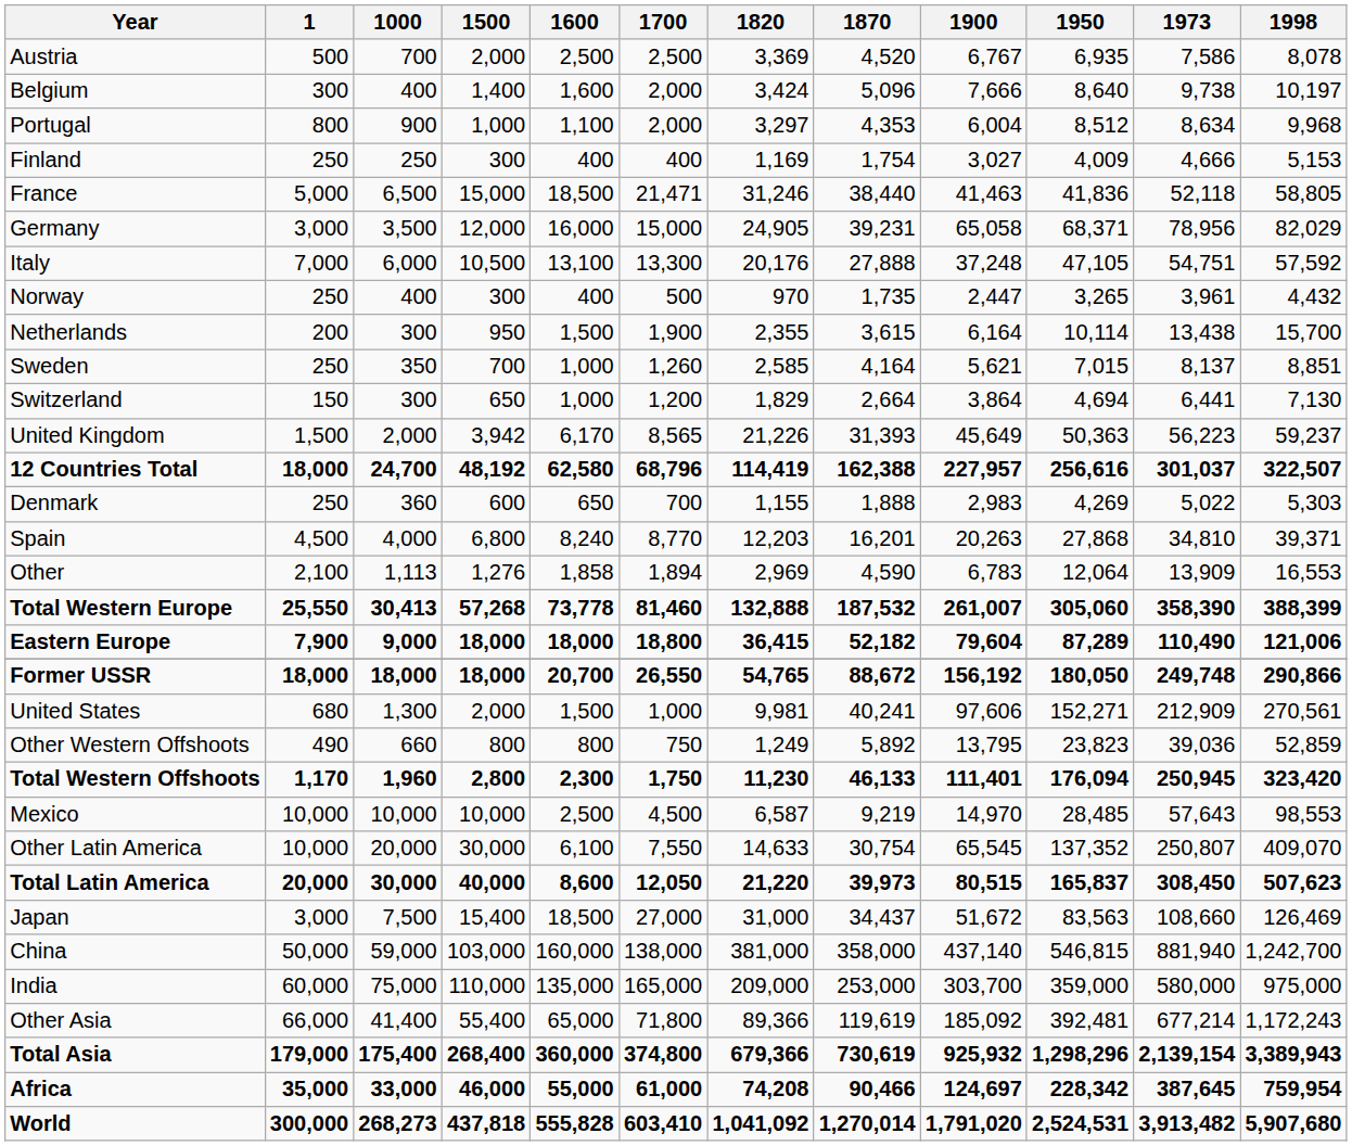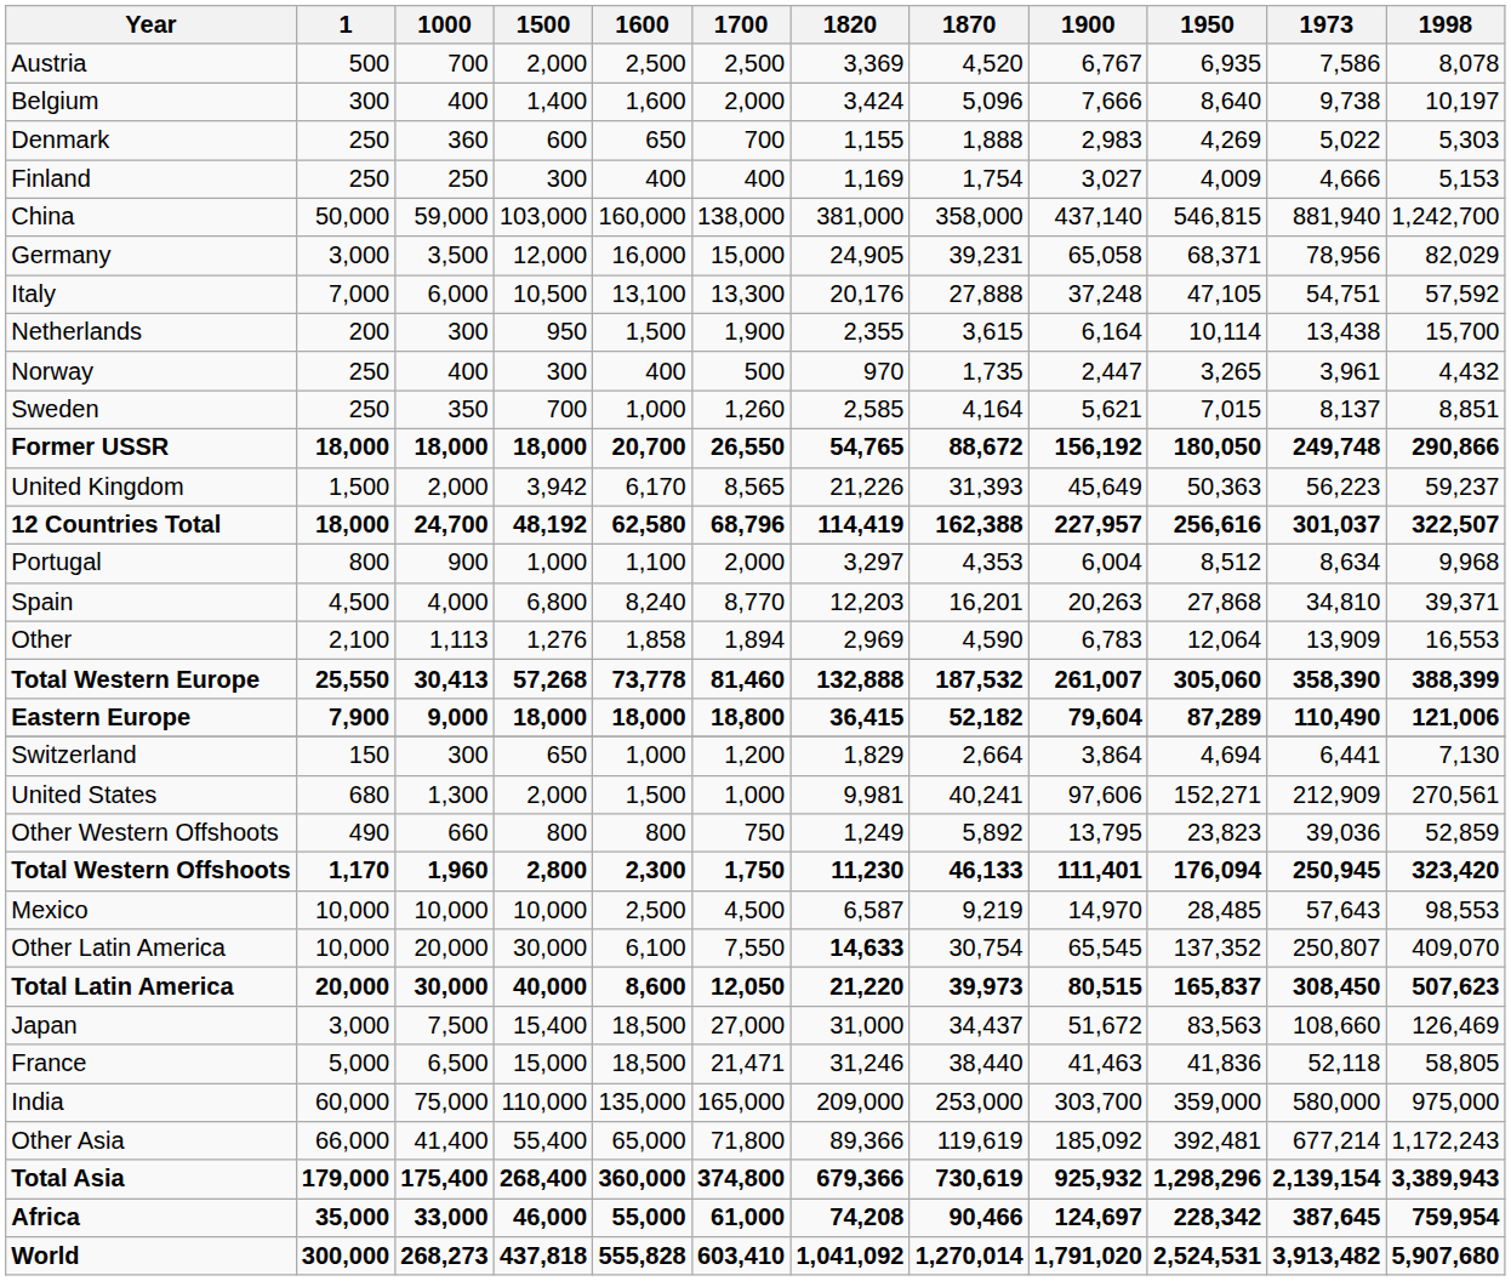 <table class="wikitable sortable" style="text-align: right;">
 <tr>
 <th scope="col">Year</th>
 <th scope="col">1</th>
 <th scope="col">1000</th>
 <th scope="col">1500</th>
 <th scope="col">1600</th>
 <th scope="col">1700</th>
 <th scope="col">1820</th>
 <th scope="col">1870</th>
 <th scope="col">1900</th>
 <th scope="col">1950</th>
 <th scope="col">1973</th>
 <th scope="col">1998</th>
 </tr>
 <tr>
 <td style="text-align: left;">Austria</td>
 <td>500</td>
 <td>700</td>
 <td>2,000</td>
 <td>2,500</td>
 <td>2,500</td>
 <td>3,369</td>
 <td>4,520</td>
 <td>6,767</td>
 <td>6,935</td>
 <td>7,586</td>
 <td>8,078</td>
 </tr>
 <tr>
 <td style="text-align: left;">Belgium</td>
 <td>300</td>
 <td>400</td>
 <td>1,400</td>
 <td>1,600</td>
 <td>2,000</td>
 <td>3,424</td>
 <td>5,096</td>
 <td>7,666</td>
 <td>8,640</td>
 <td>9,738</td>
 <td>10,197</td>
 </tr>
 <tr>
-<td style="text-align: left;">Portugal</td>
-<td>800</td>
-<td>900</td>
-<td>1,000</td>
-<td>1,100</td>
-<td>2,000</td>
-<td>3,297</td>
-<td>4,353</td>
-<td>6,004</td>
-<td>8,512</td>
-<td>8,634</td>
-<td>9,968</td>
+<td style="text-align: left;">Denmark</td>
+<td>250</td>
+<td>360</td>
+<td>600</td>
+<td>650</td>
+<td>700</td>
+<td>1,155</td>
+<td>1,888</td>
+<td>2,983</td>
+<td>4,269</td>
+<td>5,022</td>
+<td>5,303</td>
 </tr>
 <tr>
 <td style="text-align: left;">Finland</td>
 <td>250</td>
 <td>250</td>
 <td>300</td>
 <td>400</td>
 <td>400</td>
 <td>1,169</td>
 <td>1,754</td>
 <td>3,027</td>
 <td>4,009</td>
 <td>4,666</td>
 <td>5,153</td>
 </tr>
 <tr>
-<td style="text-align: left;">France</td>
-<td>5,000</td>
-<td>6,500</td>
-<td>15,000</td>
-<td>18,500</td>
-<td>21,471</td>
-<td>31,246</td>
-<td>38,440</td>
-<td>41,463</td>
-<td>41,836</td>
-<td>52,118</td>
-<td>58,805</td>
+<td style="text-align: left;">China</td>
+<td>50,000</td>
+<td>59,000</td>
+<td>103,000</td>
+<td>160,000</td>
+<td>138,000</td>
+<td>381,000</td>
+<td>358,000</td>
+<td>437,140</td>
+<td>546,815</td>
+<td>881,940</td>
+<td>1,242,700</td>
 </tr>
 <tr>
 <td style="text-align: left;">Germany</td>
 <td>3,000</td>
 <td>3,500</td>
 <td>12,000</td>
 <td>16,000</td>
 <td>15,000</td>
 <td>24,905</td>
 <td>39,231</td>
 <td>65,058</td>
 <td>68,371</td>
 <td>78,956</td>
 <td>82,029</td>
 </tr>
 <tr>
 <td style="text-align: left;">Italy</td>
 <td>7,000</td>
 <td>6,000</td>
 <td>10,500</td>
 <td>13,100</td>
 <td>13,300</td>
 <td>20,176</td>
 <td>27,888</td>
 <td>37,248</td>
 <td>47,105</td>
 <td>54,751</td>
 <td>57,592</td>
 </tr>
 <tr>
+<td style="text-align: left;">Netherlands</td>
+<td>200</td>
+<td>300</td>
+<td>950</td>
+<td>1,500</td>
+<td>1,900</td>
+<td>2,355</td>
+<td>3,615</td>
+<td>6,164</td>
+<td>10,114</td>
+<td>13,438</td>
+<td>15,700</td>
+</tr>
+<tr>
 <td style="text-align: left;">Norway</td>
 <td>250</td>
 <td>400</td>
 <td>300</td>
 <td>400</td>
 <td>500</td>
 <td>970</td>
 <td>1,735</td>
 <td>2,447</td>
 <td>3,265</td>
 <td>3,961</td>
 <td>4,432</td>
-</tr>
-<tr>
-<td style="text-align: left;">Netherlands</td>
-<td>200</td>
-<td>300</td>
-<td>950</td>
-<td>1,500</td>
-<td>1,900</td>
-<td>2,355</td>
-<td>3,615</td>
-<td>6,164</td>
-<td>10,114</td>
-<td>13,438</td>
-<td>15,700</td>
 </tr>
 <tr>
 <td style="text-align: left;">Sweden</td>
 <td>250</td>
 <td>350</td>
 <td>700</td>
 <td>1,000</td>
 <td>1,260</td>
 <td>2,585</td>
 <td>4,164</td>
 <td>5,621</td>
 <td>7,015</td>
 <td>8,137</td>
 <td>8,851</td>
 </tr>
-<tr>
-<td style="text-align: left;">Switzerland</td>
-<td>150</td>
-<td>300</td>
-<td>650</td>
-<td>1,000</td>
-<td>1,200</td>
-<td>1,829</td>
-<td>2,664</td>
-<td>3,864</td>
-<td>4,694</td>
-<td>6,441</td>
-<td>7,130</td>
+<tr style="font-weight: bold;" |>
+<td style="text-align: left;">Former USSR</td>
+<td>18,000</td>
+<td>18,000</td>
+<td>18,000</td>
+<td>20,700</td>
+<td>26,550</td>
+<td>54,765</td>
+<td>88,672</td>
+<td>156,192</td>
+<td>180,050</td>
+<td>249,748</td>
+<td>290,866</td>
 </tr>
 <tr>
 <td style="text-align: left;">United Kingdom</td>
 <td>1,500</td>
 <td>2,000</td>
 <td>3,942</td>
 <td>6,170</td>
 <td>8,565</td>
 <td>21,226</td>
 <td>31,393</td>
 <td>45,649</td>
 <td>50,363</td>
 <td>56,223</td>
 <td>59,237</td>
 </tr>
 <tr style="font-weight: bold;" |>
 <td style="text-align: left;">12 Countries Total</td>
 <td>18,000</td>
 <td>24,700</td>
 <td>48,192</td>
 <td>62,580</td>
 <td>68,796</td>
 <td>114,419</td>
 <td>162,388</td>
 <td>227,957</td>
 <td>256,616</td>
 <td>301,037</td>
 <td>322,507</td>
 </tr>
 <tr>
-<td style="text-align: left;">Denmark</td>
-<td>250</td>
-<td>360</td>
-<td>600</td>
-<td>650</td>
-<td>700</td>
-<td>1,155</td>
-<td>1,888</td>
-<td>2,983</td>
-<td>4,269</td>
-<td>5,022</td>
-<td>5,303</td>
+<td style="text-align: left;">Portugal</td>
+<td>800</td>
+<td>900</td>
+<td>1,000</td>
+<td>1,100</td>
+<td>2,000</td>
+<td>3,297</td>
+<td>4,353</td>
+<td>6,004</td>
+<td>8,512</td>
+<td>8,634</td>
+<td>9,968</td>
 </tr>
 <tr>
 <td style="text-align: left;">Spain</td>
 <td>4,500</td>
 <td>4,000</td>
 <td>6,800</td>
 <td>8,240</td>
 <td>8,770</td>
 <td>12,203</td>
 <td>16,201</td>
 <td>20,263</td>
 <td>27,868</td>
 <td>34,810</td>
 <td>39,371</td>
 </tr>
 <tr>
 <td style="text-align: left;">Other</td>
 <td>2,100</td>
 <td>1,113</td>
 <td>1,276</td>
 <td>1,858</td>
 <td>1,894</td>
 <td>2,969</td>
 <td>4,590</td>
 <td>6,783</td>
 <td>12,064</td>
 <td>13,909</td>
 <td>16,553</td>
 </tr>
 <tr style="font-weight: bold;" |>
 <td style="text-align: left;">Total Western Europe</td>
 <td>25,550</td>
 <td>30,413</td>
 <td>57,268</td>
 <td>73,778</td>
 <td>81,460</td>
 <td>132,888</td>
 <td>187,532</td>
 <td>261,007</td>
 <td>305,060</td>
 <td>358,390</td>
 <td>388,399</td>
 </tr>
 <tr style="font-weight: bold;" |>
 <td style="text-align: left;">Eastern Europe</td>
 <td>7,900</td>
 <td>9,000</td>
 <td>18,000</td>
 <td>18,000</td>
 <td>18,800</td>
 <td>36,415</td>
 <td>52,182</td>
 <td>79,604</td>
 <td>87,289</td>
 <td>110,490</td>
 <td>121,006</td>
 </tr>
 <tr>
 </tr>
-<tr style="font-weight: bold;" |>
-<td style="text-align: left;">Former USSR</td>
-<td>18,000</td>
-<td>18,000</td>
-<td>18,000</td>
-<td>20,700</td>
-<td>26,550</td>
-<td>54,765</td>
-<td>88,672</td>
-<td>156,192</td>
-<td>180,050</td>
-<td>249,748</td>
-<td>290,866</td>
+<tr>
+<td style="text-align: left;">Switzerland</td>
+<td>150</td>
+<td>300</td>
+<td>650</td>
+<td>1,000</td>
+<td>1,200</td>
+<td>1,829</td>
+<td>2,664</td>
+<td>3,864</td>
+<td>4,694</td>
+<td>6,441</td>
+<td>7,130</td>
 </tr>
 <tr>
 <td style="text-align: left;">United States</td>
 <td>680</td>
 <td>1,300</td>
 <td>2,000</td>
 <td>1,500</td>
 <td>1,000</td>
 <td>9,981</td>
 <td>40,241</td>
 <td>97,606</td>
 <td>152,271</td>
 <td>212,909</td>
 <td>270,561</td>
 </tr>
 <tr>
 <td style="text-align: left;">Other Western Offshoots</td>
 <td>490</td>
 <td>660</td>
 <td>800</td>
 <td>800</td>
 <td>750</td>
 <td>1,249</td>
 <td>5,892</td>
 <td>13,795</td>
 <td>23,823</td>
 <td>39,036</td>
 <td>52,859</td>
 </tr>
 <tr style="font-weight: bold;" |>
 <td style="text-align: left;">Total Western Offshoots</td>
 <td>1,170</td>
 <td>1,960</td>
 <td>2,800</td>
 <td>2,300</td>
 <td>1,750</td>
 <td>11,230</td>
 <td>46,133</td>
 <td>111,401</td>
 <td>176,094</td>
 <td>250,945</td>
 <td>323,420</td>
 </tr>
 <tr>
 <td style="text-align: left;">Mexico</td>
 <td>10,000</td>
 <td>10,000</td>
 <td>10,000</td>
 <td>2,500</td>
 <td>4,500</td>
 <td>6,587</td>
 <td>9,219</td>
 <td>14,970</td>
 <td>28,485</td>
 <td>57,643</td>
 <td>98,553</td>
 </tr>
 <tr>
 <td style="text-align: left;">Other Latin America</td>
 <td>10,000</td>
 <td>20,000</td>
 <td>30,000</td>
 <td>6,100</td>
 <td>7,550</td>
-<td>14,633</td>
+<td><strong>14,633</strong></td>
 <td>30,754</td>
 <td>65,545</td>
 <td>137,352</td>
 <td>250,807</td>
 <td>409,070</td>
 </tr>
 <tr style="font-weight: bold;" |>
 <td style="text-align: left;">Total Latin America</td>
 <td>20,000</td>
 <td>30,000</td>
 <td>40,000</td>
 <td>8,600</td>
 <td>12,050</td>
 <td>21,220</td>
 <td>39,973</td>
 <td>80,515</td>
 <td>165,837</td>
 <td>308,450</td>
 <td>507,623</td>
 </tr>
 <tr>
 <td style="text-align: left;">Japan</td>
 <td>3,000</td>
 <td>7,500</td>
 <td>15,400</td>
 <td>18,500</td>
 <td>27,000</td>
 <td>31,000</td>
 <td>34,437</td>
 <td>51,672</td>
 <td>83,563</td>
 <td>108,660</td>
 <td>126,469</td>
 </tr>
 <tr>
-<td style="text-align: left;">China</td>
-<td>50,000</td>
-<td>59,000</td>
-<td>103,000</td>
-<td>160,000</td>
-<td>138,000</td>
-<td>381,000</td>
-<td>358,000</td>
-<td>437,140</td>
-<td>546,815</td>
-<td>881,940</td>
-<td>1,242,700</td>
+<td style="text-align: left;">France</td>
+<td>5,000</td>
+<td>6,500</td>
+<td>15,000</td>
+<td>18,500</td>
+<td>21,471</td>
+<td>31,246</td>
+<td>38,440</td>
+<td>41,463</td>
+<td>41,836</td>
+<td>52,118</td>
+<td>58,805</td>
 </tr>
 <tr>
 <td style="text-align: left;">India</td>
 <td>60,000</td>
 <td>75,000</td>
 <td>110,000</td>
 <td>135,000</td>
 <td>165,000</td>
 <td>209,000</td>
 <td>253,000</td>
 <td>303,700</td>
 <td>359,000</td>
 <td>580,000</td>
 <td>975,000</td>
 </tr>
 <tr>
 <td style="text-align: left;">Other Asia</td>
 <td>66,000</td>
 <td>41,400</td>
 <td>55,400</td>
 <td>65,000</td>
 <td>71,800</td>
 <td>89,366</td>
 <td>119,619</td>
 <td>185,092</td>
 <td>392,481</td>
 <td>677,214</td>
 <td>1,172,243</td>
 </tr>
 <tr style="font-weight: bold;" |>
 <td style="text-align: left;">Total Asia</td>
 <td>179,000</td>
 <td>175,400</td>
 <td>268,400</td>
 <td>360,000</td>
 <td>374,800</td>
 <td>679,366</td>
 <td>730,619</td>
 <td>925,932</td>
 <td>1,298,296</td>
 <td>2,139,154</td>
 <td>3,389,943</td>
 </tr>
 <tr style="font-weight: bold;" |>
 <td style="text-align: left;">Africa</td>
 <td>35,000</td>
 <td>33,000</td>
 <td>46,000</td>
 <td>55,000</td>
 <td>61,000</td>
 <td>74,208</td>
 <td>90,466</td>
 <td>124,697</td>
 <td>228,342</td>
 <td>387,645</td>
 <td>759,954</td>
 </tr>
 <tr style="font-weight: bold;" |>
 <td style="text-align: left;">World</td>
 <td>300,000</td>
 <td>268,273</td>
 <td>437,818</td>
 <td>555,828</td>
 <td>603,410</td>
 <td>1,041,092</td>
 <td>1,270,014</td>
 <td>1,791,020</td>
 <td>2,524,531</td>
 <td>3,913,482</td>
 <td>5,907,680</td>
 </tr>
 </table>
